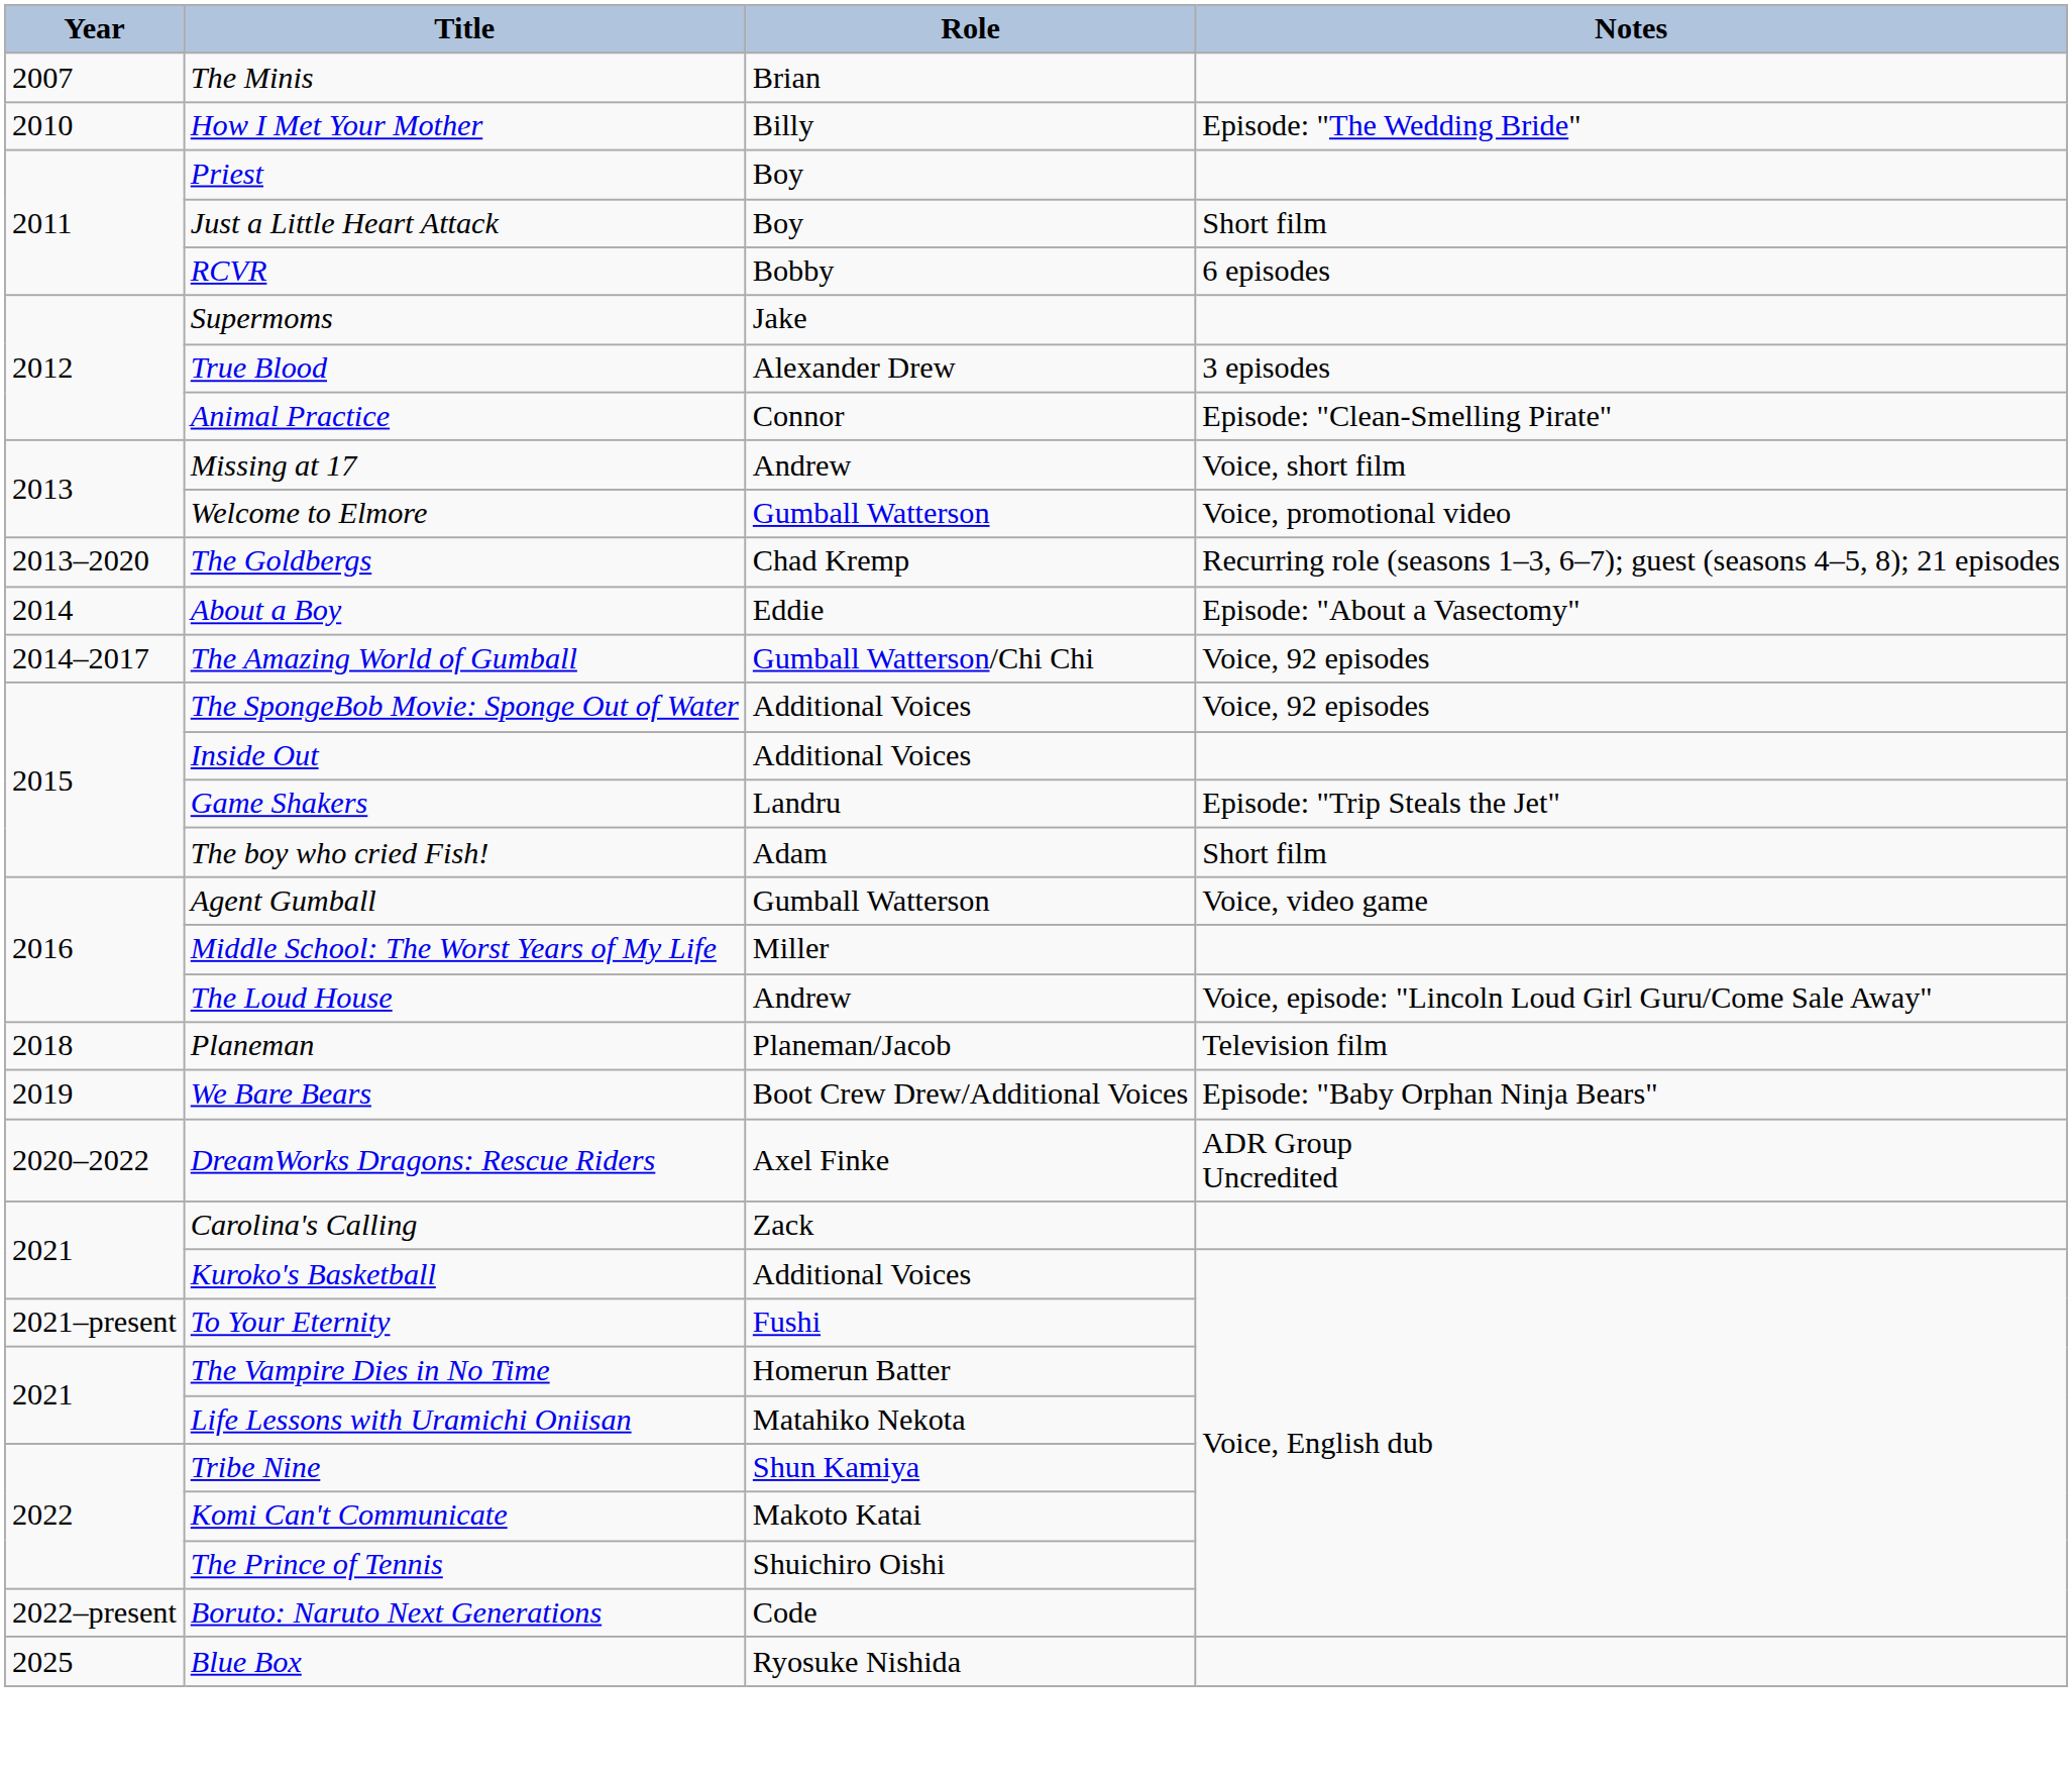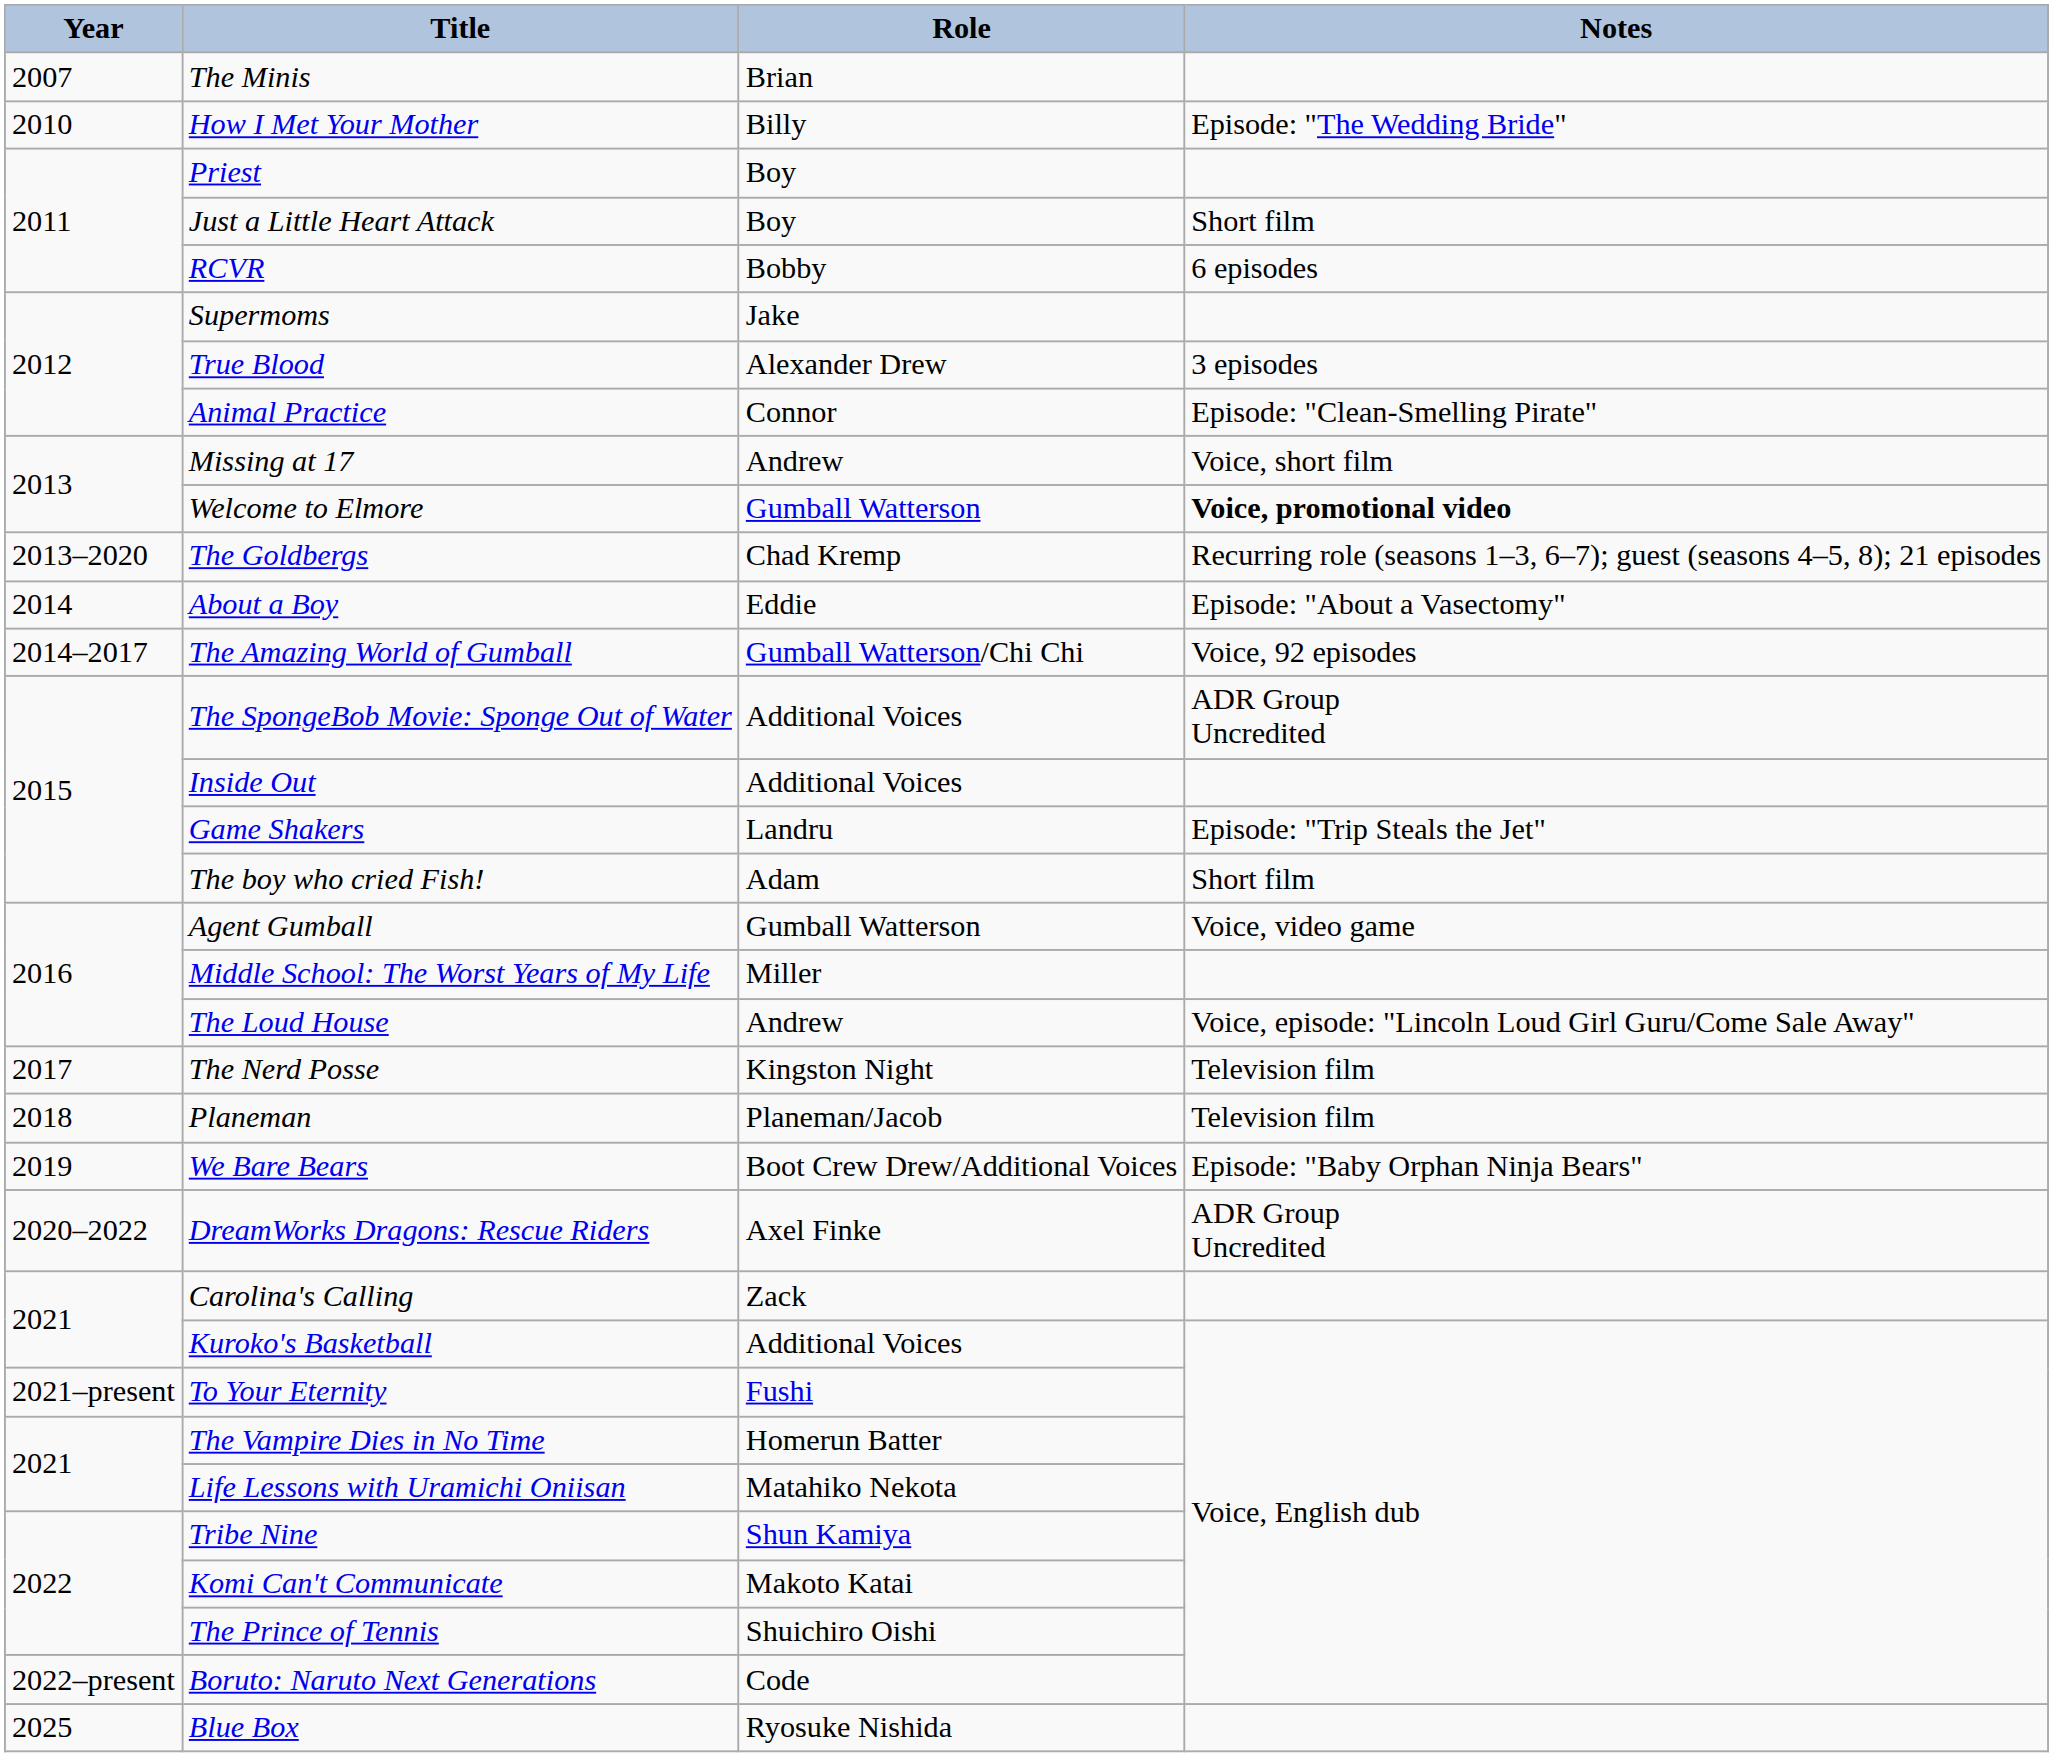 <table class="wikitable sortable">
 <tr>
 <th style="background:#B0C4DE;text-align:center;">Year</th>
 <th style="background:#B0C4DE;text-align:center;">Title</th>
 <th style="background:#B0C4DE;text-align:center;">Role</th>
 <th class="unsortable" style="background:#B0C4DE;text-align:center;">Notes</th>
 </tr>
 <tr>
 <td>2007</td>
 <td><em>The Minis</em></td>
 <td>Brian</td>
 <td></td>
 </tr>
 <tr>
 <td>2010</td>
 <td><em><a href='#'>How I Met Your Mother</a></em></td>
 <td>Billy</td>
 <td>Episode: "<a href='#'>The Wedding Bride</a>"</td>
 </tr>
 <tr>
 <td rowspan="3">2011</td>
 <td><em><a href='#'>Priest</a></em></td>
 <td>Boy</td>
 <td></td>
 </tr>
 <tr>
 <td><em>Just a Little Heart Attack</em></td>
 <td>Boy</td>
 <td>Short film</td>
 </tr>
 <tr>
 <td><em><a href='#'>RCVR</a></em></td>
 <td>Bobby</td>
 <td>6 episodes</td>
 </tr>
 <tr>
 <td rowspan="3">2012</td>
 <td><em>Supermoms</em></td>
 <td>Jake</td>
 <td></td>
 </tr>
 <tr>
 <td><em><a href='#'>True Blood</a></em></td>
 <td>Alexander Drew</td>
 <td>3 episodes</td>
 </tr>
 <tr>
 <td><em><a href='#'>Animal Practice</a></em></td>
 <td>Connor</td>
 <td>Episode: "Clean-Smelling Pirate"</td>
 </tr>
 <tr>
 <td rowspan="2">2013</td>
 <td><em>Missing at 17</em></td>
 <td>Andrew</td>
 <td>Voice, short film</td>
 </tr>
 <tr>
 <td><em>Welcome to Elmore</em></td>
 <td><a href='#'>Gumball Watterson</a></td>
-<td>Voice, promotional video</td>
+<td><strong>Voice, promotional video</strong></td>
 </tr>
 <tr>
 <td>2013–2020</td>
 <td><em><a href='#'>The Goldbergs</a></em></td>
 <td>Chad Kremp</td>
 <td>Recurring role (seasons 1–3, 6–7); guest (seasons 4–5, 8); 21 episodes</td>
 </tr>
 <tr>
 <td>2014</td>
 <td><em><a href='#'>About a Boy</a></em></td>
 <td>Eddie</td>
 <td>Episode: "About a Vasectomy"</td>
 </tr>
 <tr>
 <td>2014–2017</td>
 <td><em><a href='#'>The Amazing World of Gumball</a></em></td>
 <td><a href='#'>Gumball Watterson</a>/Chi Chi</td>
 <td>Voice, 92 episodes</td>
 </tr>
 <tr>
 <td rowspan="4">2015</td>
 <td><em><a href='#'>The SpongeBob Movie: Sponge Out of Water</a></em></td>
 <td>Additional Voices</td>
-<td>Voice, 92 episodes</td>
+<td>ADR Group<br>Uncredited</td>
 </tr>
 <tr>
 <td><em><a href='#'>Inside Out</a></em></td>
 <td>Additional Voices</td>
 <td></td>
 </tr>
 <tr>
 <td><em><a href='#'>Game Shakers</a></em></td>
 <td>Landru</td>
 <td>Episode: "Trip Steals the Jet"</td>
 </tr>
 <tr>
 <td><em>The boy who cried Fish!</em></td>
 <td>Adam</td>
 <td>Short film</td>
 </tr>
 <tr>
 <td rowspan="3">2016</td>
 <td><em> Agent Gumball </em></td>
 <td>Gumball Watterson</td>
 <td>Voice, video game</td>
 </tr>
 <tr>
 <td><em><a href='#'>Middle School: The Worst Years of My Life</a></em></td>
 <td>Miller</td>
 <td></td>
 </tr>
 <tr>
 <td><em><a href='#'>The Loud House</a></em></td>
 <td>Andrew</td>
 <td>Voice, episode: "Lincoln Loud Girl Guru/Come Sale Away"</td>
+</tr>
+<tr>
+<td>2017</td>
+<td><em>The Nerd Posse</em></td>
+<td>Kingston Night</td>
+<td>Television film</td>
 </tr>
 <tr>
 <td>2018</td>
 <td><em>Planeman</em></td>
 <td>Planeman/Jacob</td>
 <td>Television film</td>
 </tr>
 <tr>
 <td>2019</td>
 <td><em><a href='#'>We Bare Bears</a></em></td>
 <td>Boot Crew Drew/Additional Voices</td>
 <td>Episode: "Baby Orphan Ninja Bears"</td>
 </tr>
 <tr>
 <td>2020–2022</td>
 <td><em><a href='#'>DreamWorks Dragons: Rescue Riders</a></em></td>
 <td>Axel Finke</td>
 <td>ADR Group<br>Uncredited</td>
 </tr>
 <tr>
 <td rowspan="2">2021</td>
 <td><em>Carolina's Calling</em></td>
 <td>Zack</td>
 <td></td>
 </tr>
 <tr>
 <td><em><a href='#'>Kuroko's Basketball</a></em></td>
 <td>Additional Voices</td>
 <td rowspan="8">Voice, English dub</td>
 </tr>
 <tr>
 <td>2021–present</td>
 <td><em><a href='#'>To Your Eternity</a></em></td>
 <td><a href='#'>Fushi</a></td>
 </tr>
 <tr>
 <td rowspan="2">2021</td>
 <td><em><a href='#'>The Vampire Dies in No Time</a></em></td>
 <td>Homerun Batter</td>
 </tr>
 <tr>
 <td><em><a href='#'>Life Lessons with Uramichi Oniisan</a></em></td>
 <td>Matahiko Nekota</td>
 </tr>
 <tr>
 <td rowspan="3">2022</td>
 <td><em><a href='#'>Tribe Nine</a></em></td>
 <td><a href='#'>Shun Kamiya</a></td>
 </tr>
 <tr>
 <td><em><a href='#'>Komi Can't Communicate</a></em></td>
 <td>Makoto Katai</td>
 </tr>
 <tr>
 <td><em><a href='#'>The Prince of Tennis</a></em></td>
 <td>Shuichiro Oishi</td>
 </tr>
 <tr>
 <td>2022–present</td>
 <td><em><a href='#'>Boruto: Naruto Next Generations</a></em></td>
 <td>Code</td>
 </tr>
 <tr>
 <td>2025</td>
 <td><em><a href='#'>Blue Box</a></em></td>
 <td>Ryosuke Nishida</td>
 <td></td>
 </tr>
 </table>
